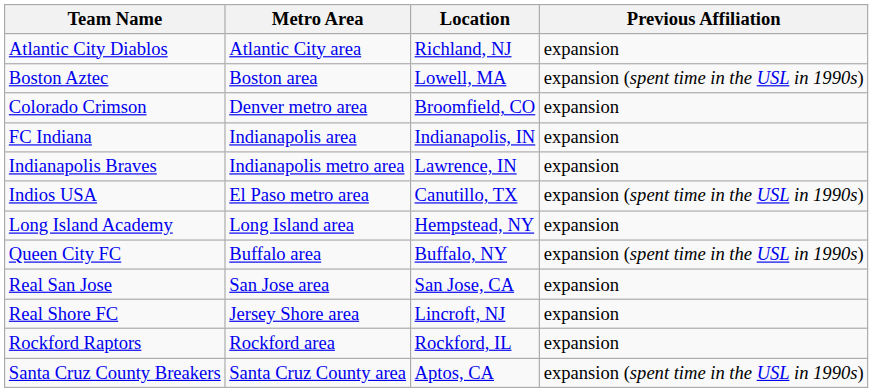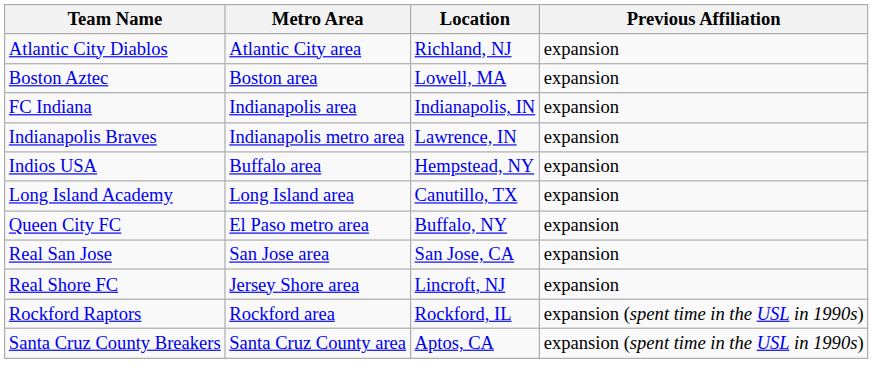 <table class="wikitable">
 <tr>
 <th>Team Name</th>
 <th>Metro Area</th>
 <th>Location</th>
 <th>Previous Affiliation</th>
 </tr>
 <tr>
 <td> <a href='#'>Atlantic City Diablos</a></td>
 <td><a href='#'>Atlantic City area</a></td>
 <td><a href='#'>Richland, NJ</a></td>
 <td>expansion</td>
 </tr>
 <tr>
 <td> <a href='#'>Boston Aztec</a></td>
 <td><a href='#'>Boston area</a></td>
 <td><a href='#'>Lowell, MA</a></td>
-<td>expansion (<em>spent time in the <a href='#'>USL</a> in 1990s</em>)</td>
-</tr>
-<tr>
-<td> <a href='#'>Colorado Crimson</a></td>
-<td><a href='#'>Denver metro area</a></td>
-<td><a href='#'>Broomfield, CO</a></td>
 <td>expansion</td>
 </tr>
 <tr>
 <td> <a href='#'>FC Indiana</a></td>
 <td><a href='#'>Indianapolis area</a></td>
 <td><a href='#'>Indianapolis, IN</a></td>
 <td>expansion</td>
 </tr>
 <tr>
 <td> <a href='#'>Indianapolis Braves</a></td>
 <td><a href='#'>Indianapolis metro area</a></td>
 <td><a href='#'>Lawrence, IN</a></td>
 <td>expansion</td>
 </tr>
 <tr>
 <td> <a href='#'>Indios USA</a></td>
-<td><a href='#'>El Paso metro area</a></td>
-<td><a href='#'>Canutillo, TX</a></td>
-<td>expansion (<em>spent time in the <a href='#'>USL</a> in 1990s</em>)</td>
+<td><a href='#'>Buffalo area</a></td>
+<td><a href='#'>Hempstead, NY</a></td>
+<td>expansion</td>
 </tr>
 <tr>
 <td> <a href='#'>Long Island Academy</a></td>
 <td><a href='#'>Long Island area</a></td>
-<td><a href='#'>Hempstead, NY</a></td>
+<td><a href='#'>Canutillo, TX</a></td>
 <td>expansion</td>
 </tr>
 <tr>
 <td> <a href='#'>Queen City FC</a></td>
-<td><a href='#'>Buffalo area</a></td>
+<td><a href='#'>El Paso metro area</a></td>
 <td><a href='#'>Buffalo, NY</a></td>
-<td>expansion (<em>spent time in the <a href='#'>USL</a> in 1990s</em>)</td>
+<td>expansion</td>
 </tr>
 <tr>
 <td> <a href='#'>Real San Jose</a></td>
 <td><a href='#'>San Jose area</a></td>
 <td><a href='#'>San Jose, CA</a></td>
 <td>expansion</td>
 </tr>
 <tr>
 <td> <a href='#'>Real Shore FC</a></td>
 <td><a href='#'>Jersey Shore area</a></td>
 <td><a href='#'>Lincroft, NJ</a></td>
 <td>expansion</td>
 </tr>
 <tr>
 <td> <a href='#'>Rockford Raptors</a></td>
 <td><a href='#'>Rockford area</a></td>
 <td><a href='#'>Rockford, IL</a></td>
-<td>expansion</td>
+<td>expansion (<em>spent time in the <a href='#'>USL</a> in 1990s</em>)</td>
 </tr>
 <tr>
 <td> <a href='#'>Santa Cruz County Breakers</a></td>
 <td><a href='#'>Santa Cruz County area</a></td>
 <td><a href='#'>Aptos, CA</a></td>
 <td>expansion (<em>spent time in the <a href='#'>USL</a> in 1990s</em>)</td>
 </tr>
 </table>
